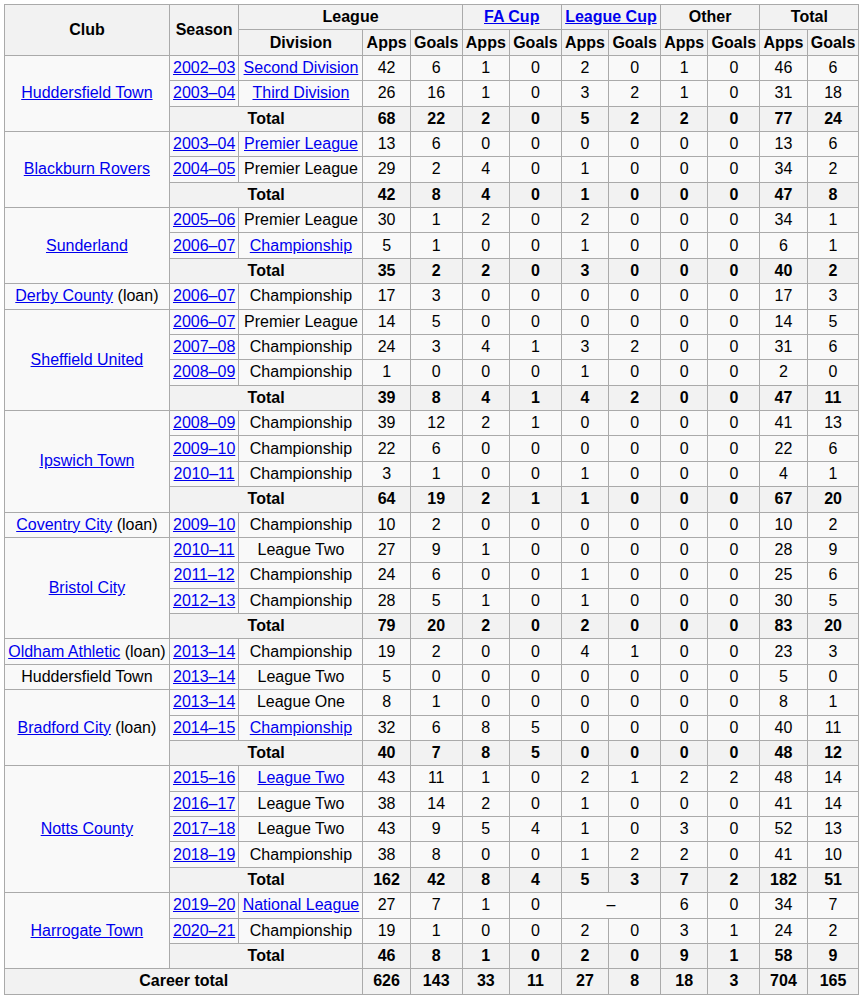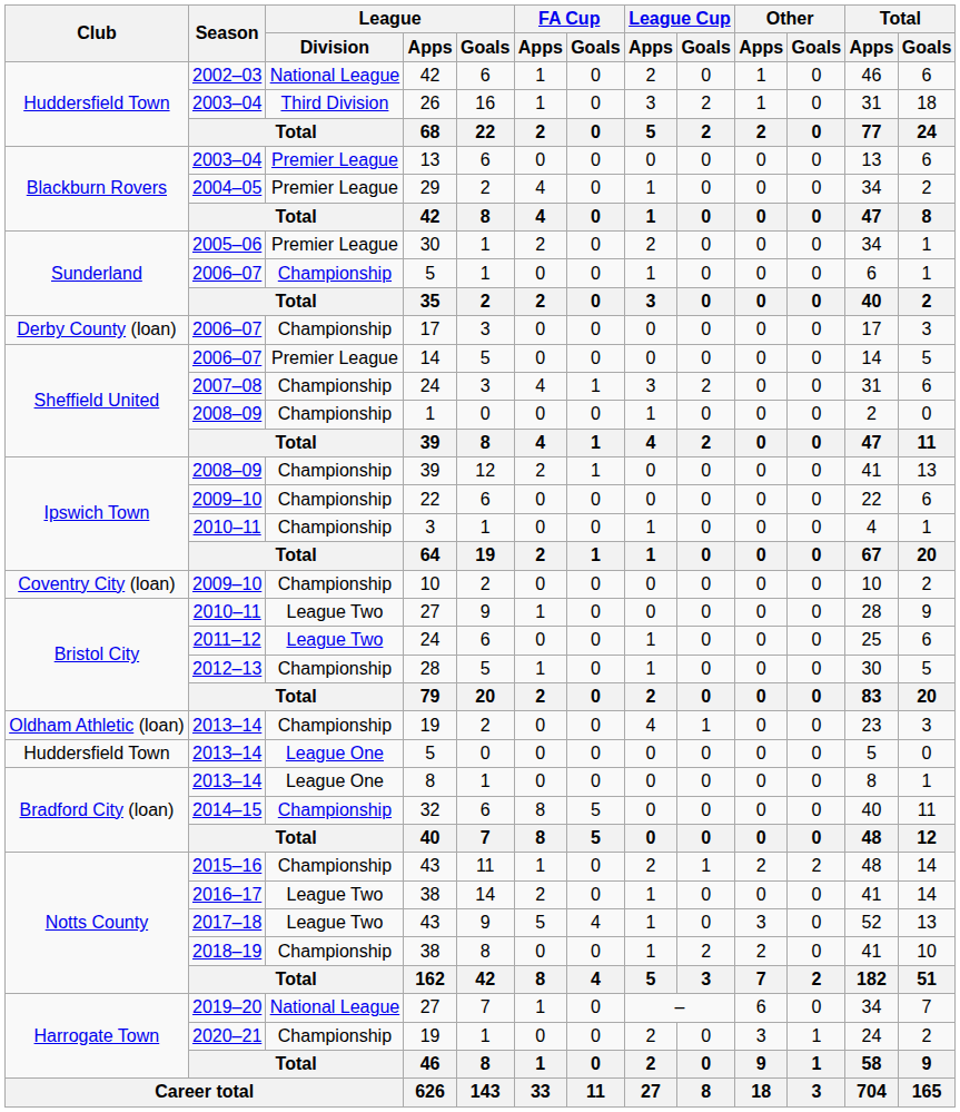 <table class="wikitable" style="text-align:center">
 <tr>
 <th rowspan="2">Club</th>
 <th rowspan="2">Season</th>
 <th colspan="3">League</th>
 <th colspan="2"><a href='#'>FA Cup</a></th>
 <th colspan="2"><a href='#'>League Cup</a></th>
 <th colspan="2">Other</th>
 <th colspan="2">Total</th>
 </tr>
 <tr>
 <th>Division</th>
 <th>Apps</th>
 <th>Goals</th>
 <th>Apps</th>
 <th>Goals</th>
 <th>Apps</th>
 <th>Goals</th>
 <th>Apps</th>
 <th>Goals</th>
 <th>Apps</th>
 <th>Goals</th>
 </tr>
 <tr>
 <td rowspan="3"><a href='#'>Huddersfield Town</a></td>
 <td><a href='#'>2002–03</a></td>
-<td><a href='#'>Second Division</a></td>
+<td><a href='#'>National League</a></td>
 <td>42</td>
 <td>6</td>
 <td>1</td>
 <td>0</td>
 <td>2</td>
 <td>0</td>
 <td>1</td>
 <td>0</td>
 <td>46</td>
 <td>6</td>
 </tr>
 <tr>
 <td><a href='#'>2003–04</a></td>
 <td><a href='#'>Third Division</a></td>
 <td>26</td>
 <td>16</td>
 <td>1</td>
 <td>0</td>
 <td>3</td>
 <td>2</td>
 <td>1</td>
 <td>0</td>
 <td>31</td>
 <td>18</td>
 </tr>
 <tr>
 <th colspan=2>Total</th>
 <th>68</th>
 <th>22</th>
 <th>2</th>
 <th>0</th>
 <th>5</th>
 <th>2</th>
 <th>2</th>
 <th>0</th>
 <th>77</th>
 <th>24</th>
 </tr>
 <tr>
 <td rowspan="3"><a href='#'>Blackburn Rovers</a></td>
 <td><a href='#'>2003–04</a></td>
 <td><a href='#'>Premier League</a></td>
 <td>13</td>
 <td>6</td>
 <td>0</td>
 <td>0</td>
 <td>0</td>
 <td>0</td>
 <td>0</td>
 <td>0</td>
 <td>13</td>
 <td>6</td>
 </tr>
 <tr>
 <td><a href='#'>2004–05</a></td>
 <td>Premier League</td>
 <td>29</td>
 <td>2</td>
 <td>4</td>
 <td>0</td>
 <td>1</td>
 <td>0</td>
 <td>0</td>
 <td>0</td>
 <td>34</td>
 <td>2</td>
 </tr>
 <tr>
 <th colspan="2">Total</th>
 <th>42</th>
 <th>8</th>
 <th>4</th>
 <th>0</th>
 <th>1</th>
 <th>0</th>
 <th>0</th>
 <th>0</th>
 <th>47</th>
 <th>8</th>
 </tr>
 <tr>
 <td rowspan="3"><a href='#'>Sunderland</a></td>
 <td><a href='#'>2005–06</a></td>
 <td>Premier League</td>
 <td>30</td>
 <td>1</td>
 <td>2</td>
 <td>0</td>
 <td>2</td>
 <td>0</td>
 <td>0</td>
 <td>0</td>
 <td>34</td>
 <td>1</td>
 </tr>
 <tr>
 <td><a href='#'>2006–07</a></td>
 <td><a href='#'>Championship</a></td>
 <td>5</td>
 <td>1</td>
 <td>0</td>
 <td>0</td>
 <td>1</td>
 <td>0</td>
 <td>0</td>
 <td>0</td>
 <td>6</td>
 <td>1</td>
 </tr>
 <tr>
 <th colspan=2>Total</th>
 <th>35</th>
 <th>2</th>
 <th>2</th>
 <th>0</th>
 <th>3</th>
 <th>0</th>
 <th>0</th>
 <th>0</th>
 <th>40</th>
 <th>2</th>
 </tr>
 <tr>
 <td rowspan="1"><a href='#'>Derby County</a> (loan)</td>
 <td><a href='#'>2006–07</a></td>
 <td>Championship</td>
 <td>17</td>
 <td>3</td>
 <td>0</td>
 <td>0</td>
 <td>0</td>
 <td>0</td>
 <td>0</td>
 <td>0</td>
 <td>17</td>
 <td>3</td>
 </tr>
 <tr>
 <td rowspan="4"><a href='#'>Sheffield United</a></td>
 <td><a href='#'>2006–07</a></td>
 <td>Premier League</td>
 <td>14</td>
 <td>5</td>
 <td>0</td>
 <td>0</td>
 <td>0</td>
 <td>0</td>
 <td>0</td>
 <td>0</td>
 <td>14</td>
 <td>5</td>
 </tr>
 <tr>
 <td><a href='#'>2007–08</a></td>
 <td>Championship</td>
 <td>24</td>
 <td>3</td>
 <td>4</td>
 <td>1</td>
 <td>3</td>
 <td>2</td>
 <td>0</td>
 <td>0</td>
 <td>31</td>
 <td>6</td>
 </tr>
 <tr>
 <td><a href='#'>2008–09</a></td>
 <td>Championship</td>
 <td>1</td>
 <td>0</td>
 <td>0</td>
 <td>0</td>
 <td>1</td>
 <td>0</td>
 <td>0</td>
 <td>0</td>
 <td>2</td>
 <td>0</td>
 </tr>
 <tr>
 <th colspan=2>Total</th>
 <th>39</th>
 <th>8</th>
 <th>4</th>
 <th>1</th>
 <th>4</th>
 <th>2</th>
 <th>0</th>
 <th>0</th>
 <th>47</th>
 <th>11</th>
 </tr>
 <tr>
 <td rowspan="4"><a href='#'>Ipswich Town</a></td>
 <td><a href='#'>2008–09</a></td>
 <td>Championship</td>
 <td>39</td>
 <td>12</td>
 <td>2</td>
 <td>1</td>
 <td>0</td>
 <td>0</td>
 <td>0</td>
 <td>0</td>
 <td>41</td>
 <td>13</td>
 </tr>
 <tr>
 <td><a href='#'>2009–10</a></td>
 <td>Championship</td>
 <td>22</td>
 <td>6</td>
 <td>0</td>
 <td>0</td>
 <td>0</td>
 <td>0</td>
 <td>0</td>
 <td>0</td>
 <td>22</td>
 <td>6</td>
 </tr>
 <tr>
 <td><a href='#'>2010–11</a></td>
 <td>Championship</td>
 <td>3</td>
 <td>1</td>
 <td>0</td>
 <td>0</td>
 <td>1</td>
 <td>0</td>
 <td>0</td>
 <td>0</td>
 <td>4</td>
 <td>1</td>
 </tr>
 <tr>
 <th colspan=2>Total</th>
 <th>64</th>
 <th>19</th>
 <th>2</th>
 <th>1</th>
 <th>1</th>
 <th>0</th>
 <th>0</th>
 <th>0</th>
 <th>67</th>
 <th>20</th>
 </tr>
 <tr>
 <td><a href='#'>Coventry City</a> (loan)</td>
 <td><a href='#'>2009–10</a></td>
 <td>Championship</td>
 <td>10</td>
 <td>2</td>
 <td>0</td>
 <td>0</td>
 <td>0</td>
 <td>0</td>
 <td>0</td>
 <td>0</td>
 <td>10</td>
 <td>2</td>
 </tr>
 <tr>
 <td rowspan="4"><a href='#'>Bristol City</a></td>
 <td><a href='#'>2010–11</a></td>
 <td>League Two</td>
 <td>27</td>
 <td>9</td>
 <td>1</td>
 <td>0</td>
 <td>0</td>
 <td>0</td>
 <td>0</td>
 <td>0</td>
 <td>28</td>
 <td>9</td>
 </tr>
 <tr>
 <td><a href='#'>2011–12</a></td>
-<td>Championship</td>
+<td><a href='#'>League Two</a></td>
 <td>24</td>
 <td>6</td>
 <td>0</td>
 <td>0</td>
 <td>1</td>
 <td>0</td>
 <td>0</td>
 <td>0</td>
 <td>25</td>
 <td>6</td>
 </tr>
 <tr>
 <td><a href='#'>2012–13</a></td>
 <td>Championship</td>
 <td>28</td>
 <td>5</td>
 <td>1</td>
 <td>0</td>
 <td>1</td>
 <td>0</td>
 <td>0</td>
 <td>0</td>
 <td>30</td>
 <td>5</td>
 </tr>
 <tr>
 <th colspan=2>Total</th>
 <th>79</th>
 <th>20</th>
 <th>2</th>
 <th>0</th>
 <th>2</th>
 <th>0</th>
 <th>0</th>
 <th>0</th>
 <th>83</th>
 <th>20</th>
 </tr>
 <tr>
 <td><a href='#'>Oldham Athletic</a> (loan)</td>
 <td><a href='#'>2013–14</a></td>
 <td>Championship</td>
 <td>19</td>
 <td>2</td>
 <td>0</td>
 <td>0</td>
 <td>4</td>
 <td>1</td>
 <td>0</td>
 <td>0</td>
 <td>23</td>
 <td>3</td>
 </tr>
 <tr>
 <td>Huddersfield Town</td>
 <td><a href='#'>2013–14</a></td>
-<td>League Two</td>
+<td><a href='#'>League One</a></td>
 <td>5</td>
 <td>0</td>
 <td>0</td>
 <td>0</td>
 <td>0</td>
 <td>0</td>
 <td>0</td>
 <td>0</td>
 <td>5</td>
 <td>0</td>
 </tr>
 <tr>
 <td rowspan="3"><a href='#'>Bradford City</a> (loan)</td>
 <td><a href='#'>2013–14</a></td>
 <td>League One</td>
 <td>8</td>
 <td>1</td>
 <td>0</td>
 <td>0</td>
 <td>0</td>
 <td>0</td>
 <td>0</td>
 <td>0</td>
 <td>8</td>
 <td>1</td>
 </tr>
 <tr>
 <td><a href='#'>2014–15</a></td>
 <td><a href='#'>Championship</a></td>
 <td>32</td>
 <td>6</td>
 <td>8</td>
 <td>5</td>
 <td>0</td>
 <td>0</td>
 <td>0</td>
 <td>0</td>
 <td>40</td>
 <td>11</td>
 </tr>
 <tr>
 <th colspan="2">Total</th>
 <th>40</th>
 <th>7</th>
 <th>8</th>
 <th>5</th>
 <th>0</th>
 <th>0</th>
 <th>0</th>
 <th>0</th>
 <th>48</th>
 <th>12</th>
 </tr>
 <tr>
 <td rowspan="5"><a href='#'>Notts County</a></td>
 <td><a href='#'>2015–16</a></td>
-<td><a href='#'>League Two</a></td>
+<td>Championship</td>
 <td>43</td>
 <td>11</td>
 <td>1</td>
 <td>0</td>
 <td>2</td>
 <td>1</td>
 <td>2</td>
 <td>2</td>
 <td>48</td>
 <td>14</td>
 </tr>
 <tr>
 <td><a href='#'>2016–17</a></td>
 <td>League Two</td>
 <td>38</td>
 <td>14</td>
 <td>2</td>
 <td>0</td>
 <td>1</td>
 <td>0</td>
 <td>0</td>
 <td>0</td>
 <td>41</td>
 <td>14</td>
 </tr>
 <tr>
 <td><a href='#'>2017–18</a></td>
 <td>League Two</td>
 <td>43</td>
 <td>9</td>
 <td>5</td>
 <td>4</td>
 <td>1</td>
 <td>0</td>
 <td>3</td>
 <td>0</td>
 <td>52</td>
 <td>13</td>
 </tr>
 <tr>
 <td><a href='#'>2018–19</a></td>
 <td>Championship</td>
 <td>38</td>
 <td>8</td>
 <td>0</td>
 <td>0</td>
 <td>1</td>
 <td>2</td>
 <td>2</td>
 <td>0</td>
 <td>41</td>
 <td>10</td>
 </tr>
 <tr>
 <th colspan="2">Total</th>
 <th>162</th>
 <th>42</th>
 <th>8</th>
 <th>4</th>
 <th>5</th>
 <th>3</th>
 <th>7</th>
 <th>2</th>
 <th>182</th>
 <th>51</th>
 </tr>
 <tr>
 <td rowspan="3"><a href='#'>Harrogate Town</a></td>
 <td><a href='#'>2019–20</a></td>
 <td><a href='#'>National League</a></td>
 <td>27</td>
 <td>7</td>
 <td>1</td>
 <td>0</td>
 <td colspan="2">–</td>
 <td>6</td>
 <td>0</td>
 <td>34</td>
 <td>7</td>
 </tr>
 <tr>
 <td><a href='#'>2020–21</a></td>
 <td>Championship</td>
 <td>19</td>
 <td>1</td>
 <td>0</td>
 <td>0</td>
 <td>2</td>
 <td>0</td>
 <td>3</td>
 <td>1</td>
 <td>24</td>
 <td>2</td>
 </tr>
 <tr>
 <th colspan="2">Total</th>
 <th>46</th>
 <th>8</th>
 <th>1</th>
 <th>0</th>
 <th>2</th>
 <th>0</th>
 <th>9</th>
 <th>1</th>
 <th>58</th>
 <th>9</th>
 </tr>
 <tr>
 <th colspan="3">Career total</th>
 <th>626</th>
 <th>143</th>
 <th>33</th>
 <th>11</th>
 <th>27</th>
 <th>8</th>
 <th>18</th>
 <th>3</th>
 <th>704</th>
 <th>165</th>
 </tr>
 </table>
